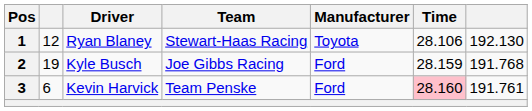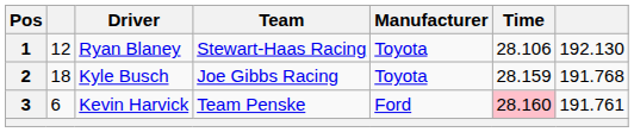 <table class="wikitable" style="font-size:95%">
 <tr>
 <th>Pos</th>
 <th></th>
 <th>Driver</th>
 <th>Team</th>
 <th>Manufacturer</th>
 <th>Time</th>
 <th></th>
 </tr>
 <tr>
 <th>1</th>
 <td>12</td>
 <td><a href='#'>Ryan Blaney</a></td>
 <td><a href='#'>Stewart-Haas Racing</a></td>
 <td><a href='#'>Toyota</a></td>
 <td>28.106</td>
 <td>192.130</td>
 </tr>
 <tr>
 <th>2</th>
-<td>19</td>
+<td>18</td>
 <td><a href='#'>Kyle Busch</a></td>
 <td><a href='#'>Joe Gibbs Racing</a></td>
-<td><a href='#'>Ford</a></td>
+<td><a href='#'>Toyota</a></td>
 <td>28.159</td>
 <td>191.768</td>
 </tr>
 <tr>
 <th>3</th>
 <td>6</td>
 <td><a href='#'>Kevin Harvick</a></td>
 <td><a href='#'>Team Penske</a></td>
 <td><a href='#'>Ford</a></td>
 <td style="background: pink;">28.160</td>
 <td>191.761</td>
 </tr>
 <tr>
 <th colspan="7"></th>
 </tr>
 </table>
